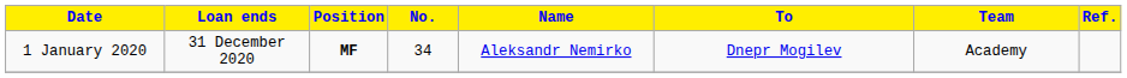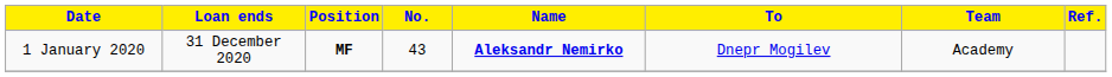 <table class="wikitable" style="text-align:center; font-size:90%; ">
 <tr>
 <th style="background:#FFEE00; color:#0000FF; width:120px;">Date</th>
 <th style="background:#FFEE00; color:#0000FF; width:110px;">Loan ends</th>
 <th style="background:#FFEE00; color:#0000FF; width:50px;">Position</th>
 <th style="background:#FFEE00; color:#0000FF; width:50px;">No.</th>
 <th style="background:#FFEE00; color:#0000FF; width:150px;">Name</th>
 <th style="background:#FFEE00; color:#0000FF; width:200px;">To</th>
 <th style="background:#FFEE00; color:#0000FF; width:125px;">Team</th>
 <th style="background:#FFEE00; color:#0000FF; width:25px;">Ref.</th>
 </tr>
 <tr>
 <td>1 January 2020</td>
 <td>31 December 2020</td>
 <td><strong>MF</strong></td>
-<td>34</td>
-<td> <a href='#'>Aleksandr Nemirko</a></td>
+<td>43</td>
+<td><strong> <a href='#'>Aleksandr Nemirko</a></strong></td>
 <td> <a href='#'>Dnepr Mogilev</a></td>
 <td>Academy</td>
 <td></td>
 </tr>
 <tr>
 </tr>
 </table>
